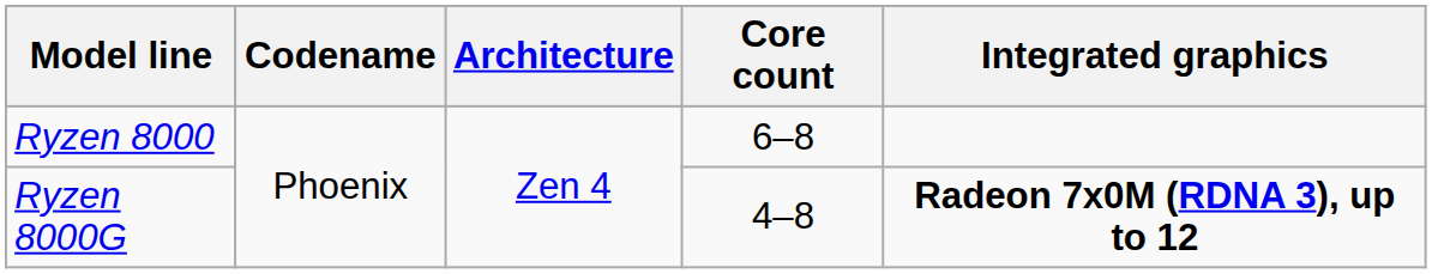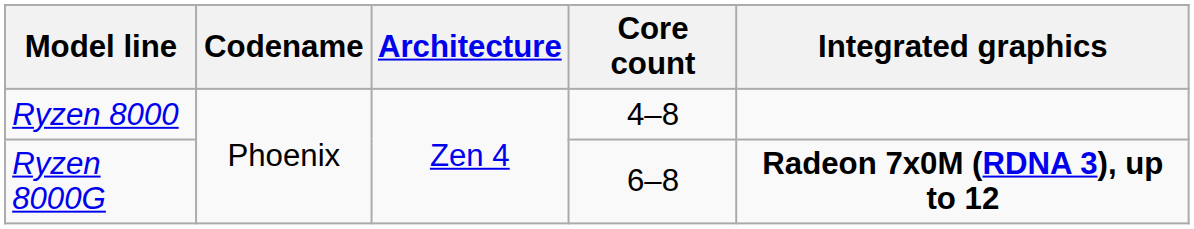 <table class="wikitable" style="text-align: center;">
 <tr>
 <th>Model line</th>
 <th>Codename</th>
 <th><a href='#'>Architecture</a></th>
 <th>Core count</th>
 <th>Integrated graphics</th>
 </tr>
 <tr>
 <td style="text-align: left;"><a href='#'><em>Ryzen 8000</em></a></td>
 <td rowspan=2>Phoenix</td>
 <td rowspan=2><a href='#'>Zen 4</a></td>
-<td>6–8</td>
+<td>4–8</td>
 <td></td>
 </tr>
 <tr>
 <td style="text-align: left;"><a href='#'><em>Ryzen 8000G</em></a></td>
-<td>4–8</td>
+<td>6–8</td>
 <td><strong>Radeon 7x0M (<a href='#'>RDNA 3</a>), up to 12 </strong></td>
 </tr>
 </table>
